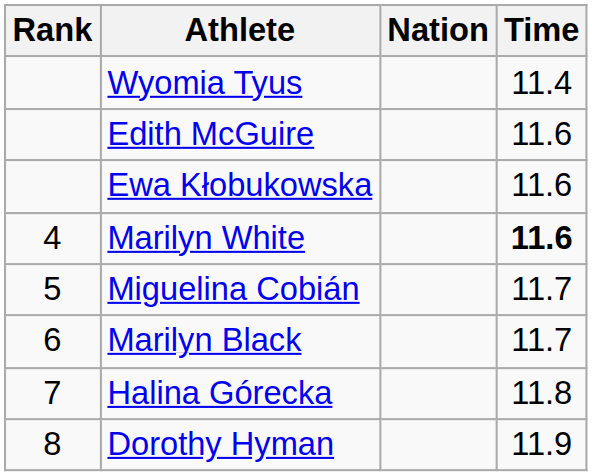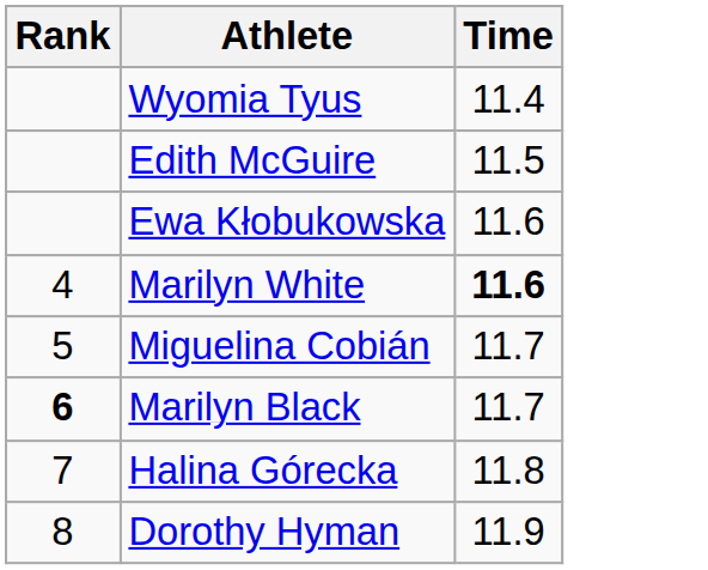 <table class="wikitable sortable" style="text-align:center">
 <tr>
 <th>Rank</th>
 <th>Athlete</th>
-<th>Nation</th>
 <th>Time</th>
 </tr>
 <tr>
 <td></td>
 <td align=left><a href='#'>Wyomia Tyus</a></td>
-<td align=left></td>
 <td>11.4</td>
 </tr>
 <tr>
 <td></td>
 <td align=left><a href='#'>Edith McGuire</a></td>
-<td align=left></td>
-<td>11.6</td>
+<td>11.5</td>
 </tr>
 <tr>
 <td></td>
 <td align=left><a href='#'>Ewa Kłobukowska</a></td>
-<td align=left></td>
 <td>11.6</td>
 </tr>
 <tr>
 <td>4</td>
 <td align=left><a href='#'>Marilyn White</a></td>
-<td align=left></td>
 <td><strong>11.6</strong></td>
 </tr>
 <tr>
 <td>5</td>
 <td align=left><a href='#'>Miguelina Cobián</a></td>
-<td align=left></td>
 <td>11.7</td>
 </tr>
 <tr>
-<td>6</td>
+<td><strong>6</strong></td>
 <td align=left><a href='#'>Marilyn Black</a></td>
-<td align=left></td>
 <td>11.7</td>
 </tr>
 <tr>
 <td>7</td>
 <td align=left><a href='#'>Halina Górecka</a></td>
-<td align=left></td>
 <td>11.8</td>
 </tr>
 <tr>
 <td>8</td>
 <td align=left><a href='#'>Dorothy Hyman</a></td>
-<td align=left></td>
 <td>11.9</td>
 </tr>
 </table>
